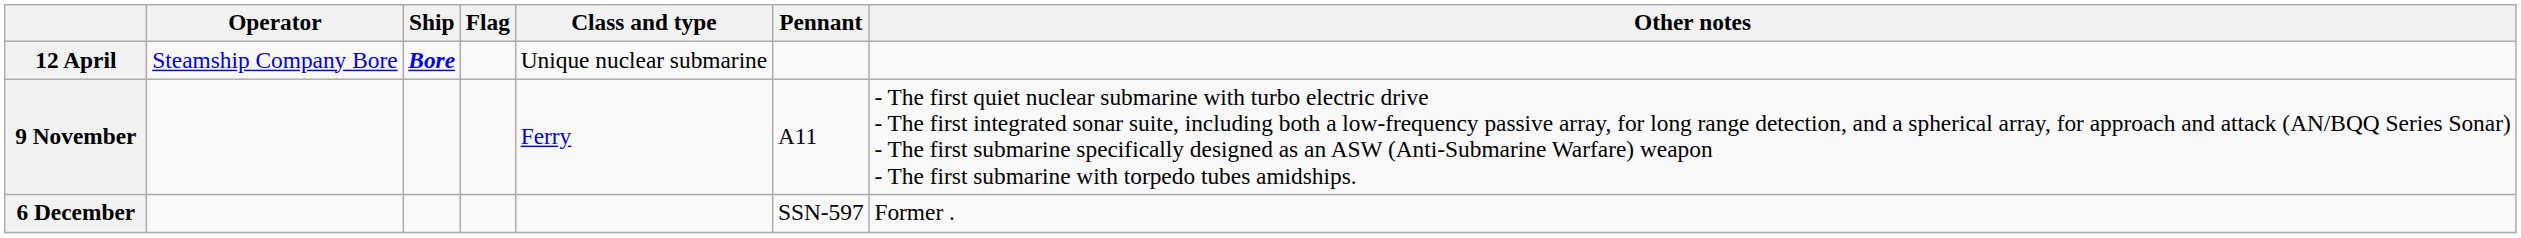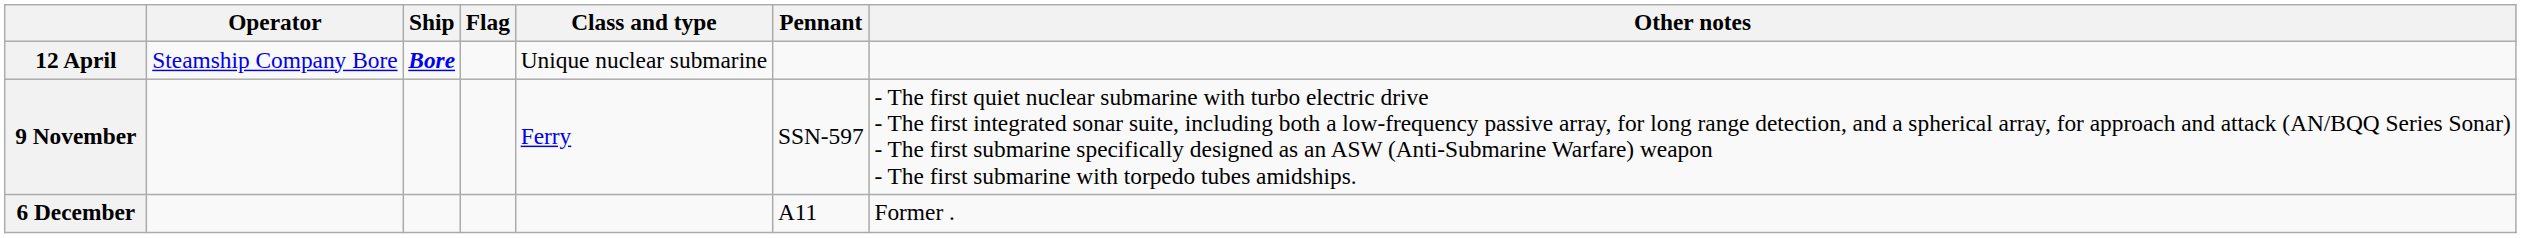 <table Class="wikitable">
 <tr>
 <th width="90"></th>
 <th>Operator</th>
 <th>Ship</th>
 <th>Flag</th>
 <th>Class and type</th>
 <th>Pennant</th>
 <th>Other notes</th>
 </tr>
 <tr ---->
 <th>12 April</th>
 <td><a href='#'>Steamship Company Bore</a></td>
 <td><strong><a href='#'><em>Bore</em></a></strong></td>
 <td></td>
 <td>Unique nuclear submarine</td>
 <td></td>
 <td></td>
 </tr>
 <tr ---->
 <th>9 November</th>
 <td></td>
 <td><strong></strong></td>
 <td></td>
 <td><a href='#'>Ferry</a></td>
-<td>A11</td>
+<td>SSN-597</td>
 <td>- The first quiet nuclear submarine with turbo electric drive<br>- The first integrated sonar suite, including both a low-frequency passive array, for long range detection, and a spherical array, for approach and attack (AN/BQQ Series Sonar)<br>- The first submarine specifically designed as an ASW (Anti-Submarine Warfare) weapon<br>- The first submarine with torpedo tubes amidships.</td>
 </tr>
 <tr ---->
 <th>6 December</th>
 <td></td>
 <td><strong></strong></td>
 <td></td>
 <td></td>
-<td>SSN-597</td>
+<td>A11</td>
 <td>Former .</td>
 </tr>
 </table>
